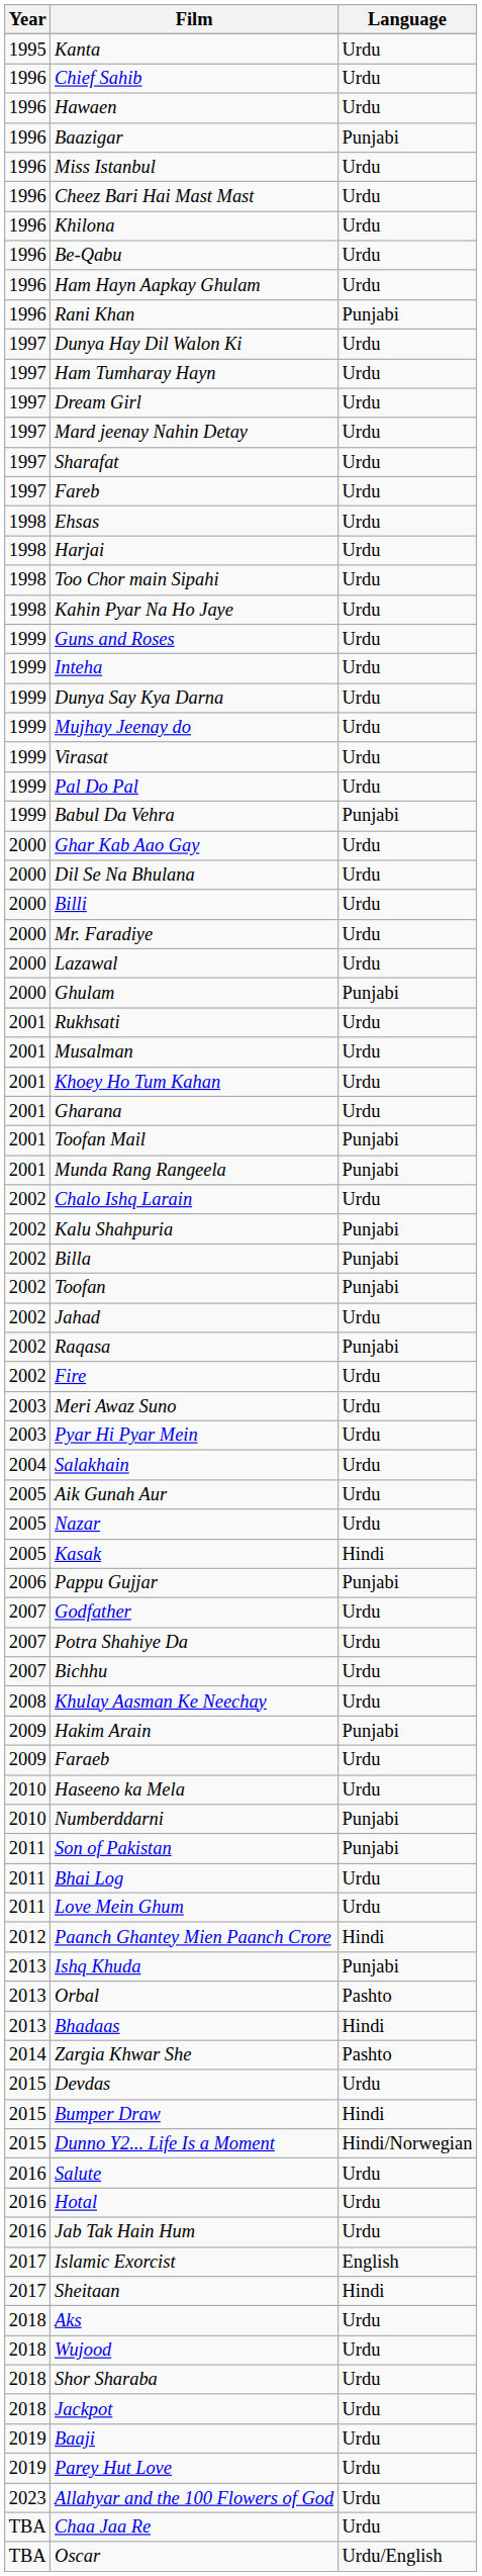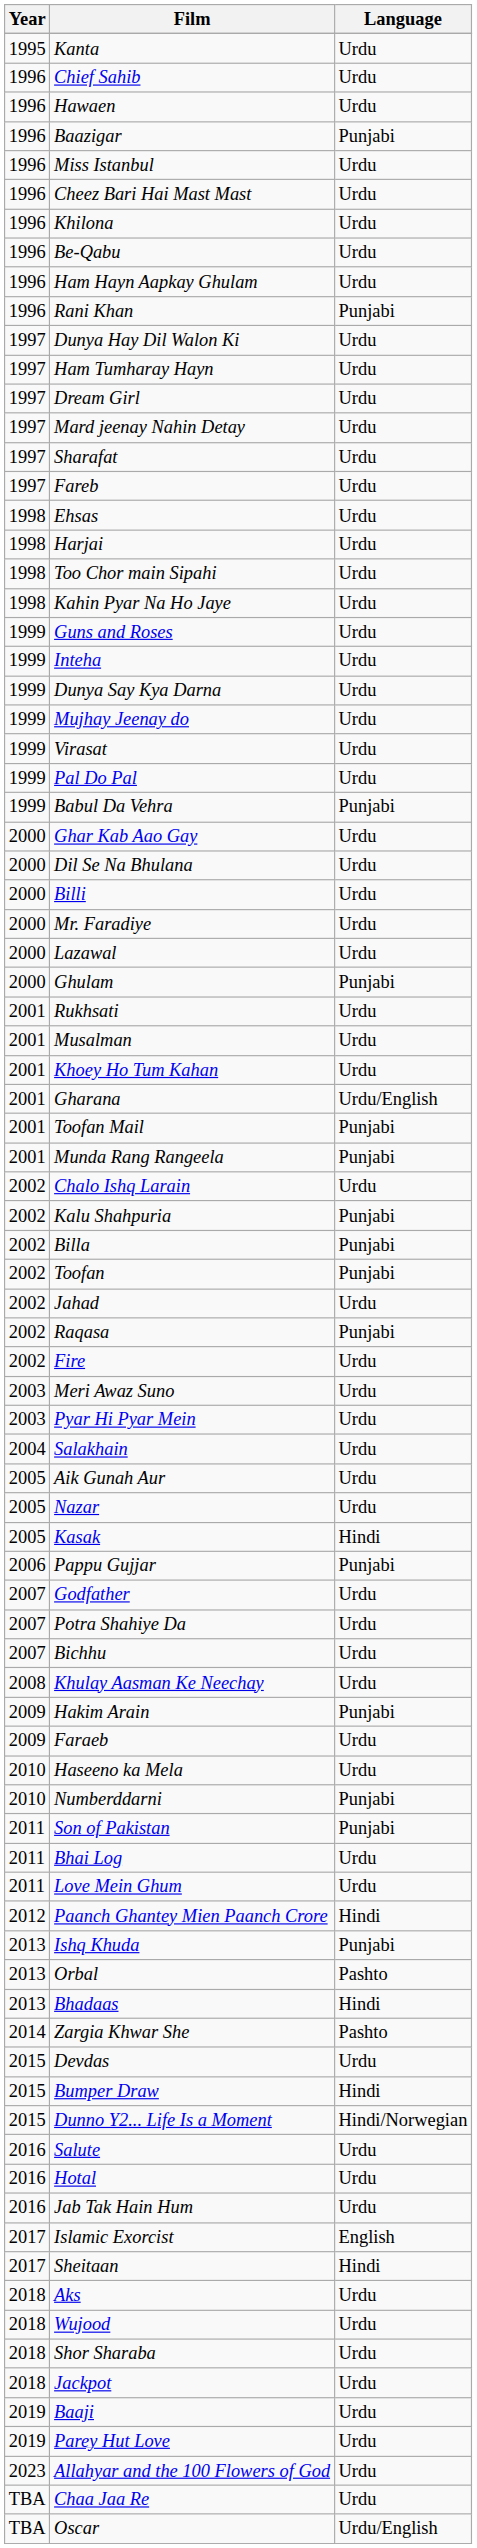 <table class="wikitable">
 <tr>
 <th>Year</th>
 <th>Film</th>
 <th>Language</th>
 </tr>
 <tr>
 </tr>
 <tr>
 <td>1995</td>
 <td><em>Kanta</em></td>
 <td>Urdu</td>
 </tr>
 <tr>
 <td>1996</td>
 <td><em><a href='#'>Chief Sahib</a></em></td>
 <td>Urdu</td>
 </tr>
 <tr>
 <td>1996</td>
 <td><em>Hawaen</em></td>
 <td>Urdu</td>
 </tr>
 <tr>
 <td>1996</td>
 <td><em>Baazigar</em></td>
 <td>Punjabi</td>
 </tr>
 <tr>
 <td>1996</td>
 <td><em>Miss Istanbul</em></td>
 <td>Urdu</td>
 </tr>
 <tr>
 <td>1996</td>
 <td><em>Cheez Bari Hai Mast Mast</em></td>
 <td>Urdu</td>
 </tr>
 <tr>
 <td>1996</td>
 <td><em>Khilona</em></td>
 <td>Urdu</td>
 </tr>
 <tr>
 <td>1996</td>
 <td><em>Be-Qabu</em></td>
 <td>Urdu</td>
 </tr>
 <tr>
 <td>1996</td>
 <td><em>Ham Hayn Aapkay Ghulam</em></td>
 <td>Urdu</td>
 </tr>
 <tr>
 <td>1996</td>
 <td><em>Rani Khan</em></td>
 <td>Punjabi</td>
 </tr>
 <tr>
 <td>1997</td>
 <td><em>Dunya Hay Dil Walon Ki</em></td>
 <td>Urdu</td>
 </tr>
 <tr>
 <td>1997</td>
 <td><em>Ham Tumharay Hayn</em></td>
 <td>Urdu</td>
 </tr>
 <tr>
 <td>1997</td>
 <td><em>Dream Girl</em></td>
 <td>Urdu</td>
 </tr>
 <tr>
 <td>1997</td>
 <td><em>Mard jeenay Nahin Detay</em></td>
 <td>Urdu</td>
 </tr>
 <tr>
 <td>1997</td>
 <td><em>Sharafat</em></td>
 <td>Urdu</td>
 </tr>
 <tr>
 <td>1997</td>
 <td><em>Fareb</em></td>
 <td>Urdu</td>
 </tr>
 <tr>
 <td>1998</td>
 <td><em>Ehsas</em></td>
 <td>Urdu</td>
 </tr>
 <tr>
 <td>1998</td>
 <td><em>Harjai</em></td>
 <td>Urdu</td>
 </tr>
 <tr>
 <td>1998</td>
 <td><em>Too Chor main Sipahi</em></td>
 <td>Urdu</td>
 </tr>
 <tr>
 <td>1998</td>
 <td><em>Kahin Pyar Na Ho Jaye</em></td>
 <td>Urdu</td>
 </tr>
 <tr>
 <td>1999</td>
 <td><em><a href='#'>Guns and Roses</a></em></td>
 <td>Urdu</td>
 </tr>
 <tr>
 <td>1999</td>
 <td><em><a href='#'>Inteha</a></em></td>
 <td>Urdu</td>
 </tr>
 <tr>
 <td>1999</td>
 <td><em>Dunya Say Kya Darna</em></td>
 <td>Urdu</td>
 </tr>
 <tr>
 <td>1999</td>
 <td><em><a href='#'>Mujhay Jeenay do</a></em></td>
 <td>Urdu</td>
 </tr>
 <tr>
 <td>1999</td>
 <td><em>Virasat</em></td>
 <td>Urdu</td>
 </tr>
 <tr>
 <td>1999</td>
 <td><em><a href='#'>Pal Do Pal</a></em></td>
 <td>Urdu</td>
 </tr>
 <tr>
 <td>1999</td>
 <td><em>Babul Da Vehra</em></td>
 <td>Punjabi</td>
 </tr>
 <tr>
 <td>2000</td>
 <td><em><a href='#'>Ghar Kab Aao Gay</a></em></td>
 <td>Urdu</td>
 </tr>
 <tr>
 <td>2000</td>
 <td><em>Dil Se Na Bhulana</em></td>
 <td>Urdu</td>
 </tr>
 <tr>
 <td>2000</td>
 <td><em><a href='#'>Billi</a></em></td>
 <td>Urdu</td>
 </tr>
 <tr>
 <td>2000</td>
 <td><em>Mr. Faradiye</em></td>
 <td>Urdu</td>
 </tr>
 <tr>
 <td>2000</td>
 <td><em>Lazawal</em></td>
 <td>Urdu</td>
 </tr>
 <tr>
 <td>2000</td>
 <td><em>Ghulam</em></td>
 <td>Punjabi</td>
 </tr>
 <tr>
 <td>2001</td>
 <td><em>Rukhsati</em></td>
 <td>Urdu</td>
 </tr>
 <tr>
 <td>2001</td>
 <td><em>Musalman</em></td>
 <td>Urdu</td>
 </tr>
 <tr>
 <td>2001</td>
 <td><em><a href='#'>Khoey Ho Tum Kahan</a></em></td>
 <td>Urdu</td>
 </tr>
 <tr>
 <td>2001</td>
 <td><em>Gharana</em></td>
-<td>Urdu</td>
+<td>Urdu/English</td>
 </tr>
 <tr>
 <td>2001</td>
 <td><em>Toofan Mail</em></td>
 <td>Punjabi</td>
 </tr>
 <tr>
 <td>2001</td>
 <td><em>Munda Rang Rangeela</em></td>
 <td>Punjabi</td>
 </tr>
 <tr>
 <td>2002</td>
 <td><em><a href='#'>Chalo Ishq Larain</a></em></td>
 <td>Urdu</td>
 </tr>
 <tr>
 <td>2002</td>
 <td><em>Kalu Shahpuria</em></td>
 <td>Punjabi</td>
 </tr>
 <tr>
 <td>2002</td>
 <td><em>Billa</em></td>
 <td>Punjabi</td>
 </tr>
 <tr>
 <td>2002</td>
 <td><em>Toofan</em></td>
 <td>Punjabi</td>
 </tr>
 <tr>
 <td>2002</td>
 <td><em>Jahad</em></td>
 <td>Urdu</td>
 </tr>
 <tr>
 <td>2002</td>
 <td><em>Raqasa</em></td>
 <td>Punjabi</td>
 </tr>
 <tr>
 <td>2002</td>
 <td><em><a href='#'>Fire</a></em></td>
 <td>Urdu</td>
 </tr>
 <tr>
 <td>2003</td>
 <td><em>Meri Awaz Suno</em></td>
 <td>Urdu</td>
 </tr>
 <tr>
 <td>2003</td>
 <td><em><a href='#'>Pyar Hi Pyar Mein</a></em></td>
 <td>Urdu</td>
 </tr>
 <tr>
 <td>2004</td>
 <td><em><a href='#'>Salakhain</a></em></td>
 <td>Urdu</td>
 </tr>
 <tr>
 <td>2005</td>
 <td><em>Aik Gunah Aur</em></td>
 <td>Urdu</td>
 </tr>
 <tr>
 <td>2005</td>
 <td><em><a href='#'>Nazar</a></em></td>
 <td>Urdu</td>
 </tr>
 <tr>
 <td>2005</td>
 <td><em><a href='#'>Kasak</a></em></td>
 <td>Hindi</td>
 </tr>
 <tr>
 <td>2006</td>
 <td><em>Pappu Gujjar</em></td>
 <td>Punjabi</td>
 </tr>
 <tr>
 <td>2007</td>
 <td><em><a href='#'>Godfather</a></em></td>
 <td>Urdu</td>
 </tr>
 <tr>
 <td>2007</td>
 <td><em>Potra Shahiye Da</em></td>
 <td>Urdu</td>
 </tr>
 <tr>
 <td>2007</td>
 <td><em>Bichhu</em></td>
 <td>Urdu</td>
 </tr>
 <tr>
 <td>2008</td>
 <td><em><a href='#'>Khulay Aasman Ke Neechay</a></em></td>
 <td>Urdu</td>
 </tr>
 <tr>
 <td>2009</td>
 <td><em>Hakim Arain</em></td>
 <td>Punjabi</td>
 </tr>
 <tr>
 <td>2009</td>
 <td><em>Faraeb</em></td>
 <td>Urdu</td>
 </tr>
 <tr>
 <td>2010</td>
 <td><em>Haseeno ka Mela</em></td>
 <td>Urdu</td>
 </tr>
 <tr>
 <td>2010</td>
 <td><em>Numberddarni</em></td>
 <td>Punjabi</td>
 </tr>
 <tr>
 <td>2011</td>
 <td><em><a href='#'>Son of Pakistan</a></em></td>
 <td>Punjabi</td>
 </tr>
 <tr>
 <td>2011</td>
 <td><em><a href='#'>Bhai Log</a></em></td>
 <td>Urdu</td>
 </tr>
 <tr>
 <td>2011</td>
 <td><em><a href='#'>Love Mein Ghum</a></em></td>
 <td>Urdu</td>
 </tr>
 <tr>
 <td>2012</td>
 <td><em><a href='#'>Paanch Ghantey Mien Paanch Crore</a></em></td>
 <td>Hindi</td>
 </tr>
 <tr>
 <td>2013</td>
 <td><em><a href='#'>Ishq Khuda</a></em></td>
 <td>Punjabi</td>
 </tr>
 <tr>
 <td>2013</td>
 <td><em>Orbal</em></td>
 <td>Pashto</td>
 </tr>
 <tr>
 <td>2013</td>
 <td><em><a href='#'>Bhadaas</a></em></td>
 <td>Hindi</td>
 </tr>
 <tr>
 <td>2014</td>
 <td><em>Zargia Khwar She</em></td>
 <td>Pashto</td>
 </tr>
 <tr>
 <td>2015</td>
 <td><em>Devdas</em></td>
 <td>Urdu</td>
 </tr>
 <tr>
 <td>2015</td>
 <td><em><a href='#'>Bumper Draw</a></em></td>
 <td>Hindi</td>
 </tr>
 <tr>
 <td>2015</td>
 <td><em><a href='#'>Dunno Y2... Life Is a Moment</a></em></td>
 <td>Hindi/Norwegian</td>
 </tr>
 <tr>
 <td>2016</td>
 <td><a href='#'><em>Salute</em></a></td>
 <td>Urdu</td>
 </tr>
 <tr>
 <td>2016</td>
 <td><em><a href='#'>Hotal</a></em></td>
 <td>Urdu</td>
 </tr>
 <tr>
 <td>2016</td>
 <td><em>Jab Tak Hain Hum</em></td>
 <td>Urdu</td>
 </tr>
 <tr>
 <td>2017</td>
 <td><em>Islamic Exorcist</em></td>
 <td>English</td>
 </tr>
 <tr>
 <td>2017</td>
 <td><em>Sheitaan</em></td>
 <td>Hindi</td>
 </tr>
 <tr>
 <td>2018</td>
 <td><a href='#'><em>Aks</em></a></td>
 <td>Urdu</td>
 </tr>
 <tr>
 <td>2018</td>
 <td><em><a href='#'>Wujood</a></em></td>
 <td>Urdu</td>
 </tr>
 <tr>
 <td>2018</td>
 <td><em>Shor Sharaba</em></td>
 <td>Urdu</td>
 </tr>
 <tr>
 <td>2018</td>
 <td><a href='#'><em>Jackpot</em></a></td>
 <td>Urdu</td>
 </tr>
 <tr>
 <td>2019</td>
 <td><em><a href='#'>Baaji</a></em></td>
 <td>Urdu</td>
 </tr>
 <tr>
 <td>2019</td>
 <td><em><a href='#'>Parey Hut Love</a></em></td>
 <td>Urdu</td>
 </tr>
 <tr>
 <td>2023</td>
 <td><em><a href='#'>Allahyar and the 100 Flowers of God</a></em></td>
 <td>Urdu</td>
 </tr>
 <tr>
 <td>TBA</td>
 <td><em><a href='#'>Chaa Jaa Re</a></em></td>
 <td>Urdu</td>
 </tr>
 <tr>
 <td>TBA</td>
 <td><em>Oscar</em></td>
 <td>Urdu/English</td>
 </tr>
 <tr>
 </tr>
 </table>
